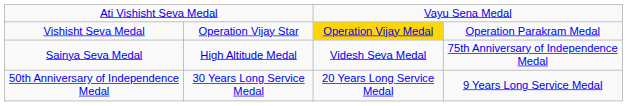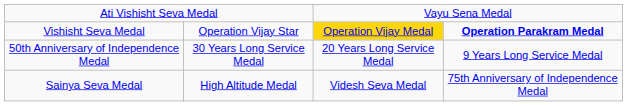 <table class="wikitable" style="margin:1em auto; text-align:center;">
 <tr>
 <td colspan="2" style="text-align:center;"><a href='#'>Ati Vishisht Seva Medal</a></td>
 <td colspan="2" style="text-align:center;"><a href='#'>Vayu Sena Medal</a></td>
 </tr>
 <tr>
 <td><a href='#'>Vishisht Seva Medal</a></td>
 <td><a href='#'>Operation Vijay Star</a></td>
 <td style="background: gold;"><a href='#'>Operation Vijay Medal</a></td>
-<td><a href='#'>Operation Parakram Medal</a></td>
+<td><strong><a href='#'>Operation Parakram Medal</a></strong></td>
+</tr>
+<tr>
+<td><a href='#'>50th Anniversary of Independence Medal</a></td>
+<td><a href='#'>30 Years Long Service Medal</a></td>
+<td><a href='#'>20 Years Long Service Medal</a></td>
+<td><a href='#'>9 Years Long Service Medal</a></td>
 </tr>
 <tr>
 <td><a href='#'>Sainya Seva Medal</a></td>
 <td><a href='#'>High Altitude Medal</a></td>
 <td><a href='#'>Videsh Seva Medal</a></td>
 <td><a href='#'>75th Anniversary of Independence Medal</a></td>
 </tr>
-<tr>
-<td><a href='#'>50th Anniversary of Independence Medal</a></td>
-<td><a href='#'>30 Years Long Service Medal</a></td>
-<td><a href='#'>20 Years Long Service Medal</a></td>
-<td><a href='#'>9 Years Long Service Medal</a></td>
-</tr>
 </table>
